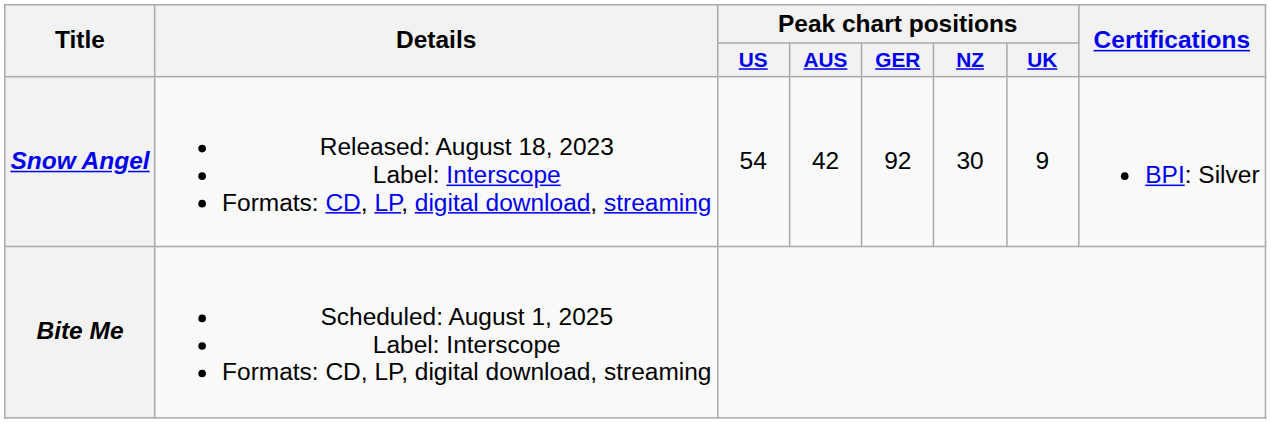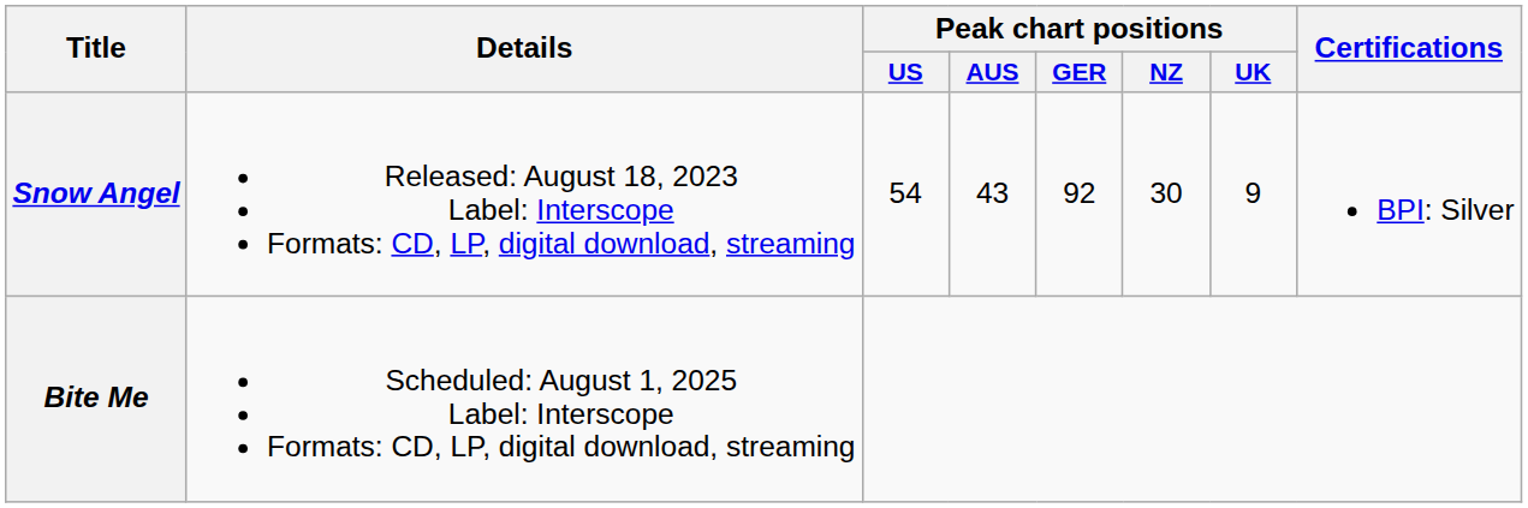 <table class="wikitable plainrowheaders" style="text-align:center">
 <tr>
 <th scope="col" rowspan="2">Title</th>
 <th scope="col" rowspan="2">Details</th>
 <th scope="col" colspan="5">Peak chart positions</th>
 <th scope="col" rowspan="2"><a href='#'>Certifications</a></th>
 </tr>
 <tr>
 <th scope="col" style="width:3em;font-size:85%;"><a href='#'>US</a><br></th>
 <th scope="col" style="width:3em;font-size:85%;"><a href='#'>AUS</a><br></th>
 <th scope="col" style="width:3em;font-size:85%;"><a href='#'>GER</a><br></th>
 <th scope="col" style="width:3em;font-size:85%;"><a href='#'>NZ</a><br></th>
 <th scope="col" style="width:3em;font-size:85%;"><a href='#'>UK</a><br></th>
 </tr>
 <tr>
 <th scope="row"><em><a href='#'>Snow Angel</a></em></th>
 <td><br><ul><li>Released: August 18, 2023</li><li>Label: <a href='#'>Interscope</a></li><li>Formats: <a href='#'>CD</a>, <a href='#'>LP</a>, <a href='#'>digital download</a>, <a href='#'>streaming</a></li></ul></td>
 <td>54</td>
-<td>42</td>
+<td>43</td>
 <td>92</td>
 <td>30</td>
 <td>9</td>
 <td><br><ul><li><a href='#'>BPI</a>: Silver</li></ul></td>
 </tr>
 <tr>
 <th scope="row"><em>Bite Me</em></th>
 <td><br><ul><li>Scheduled: August 1, 2025</li><li>Label: Interscope</li><li>Formats: CD, LP, digital download, streaming</li></ul></td>
 <td colspan="11"></td>
 </tr>
 </table>
